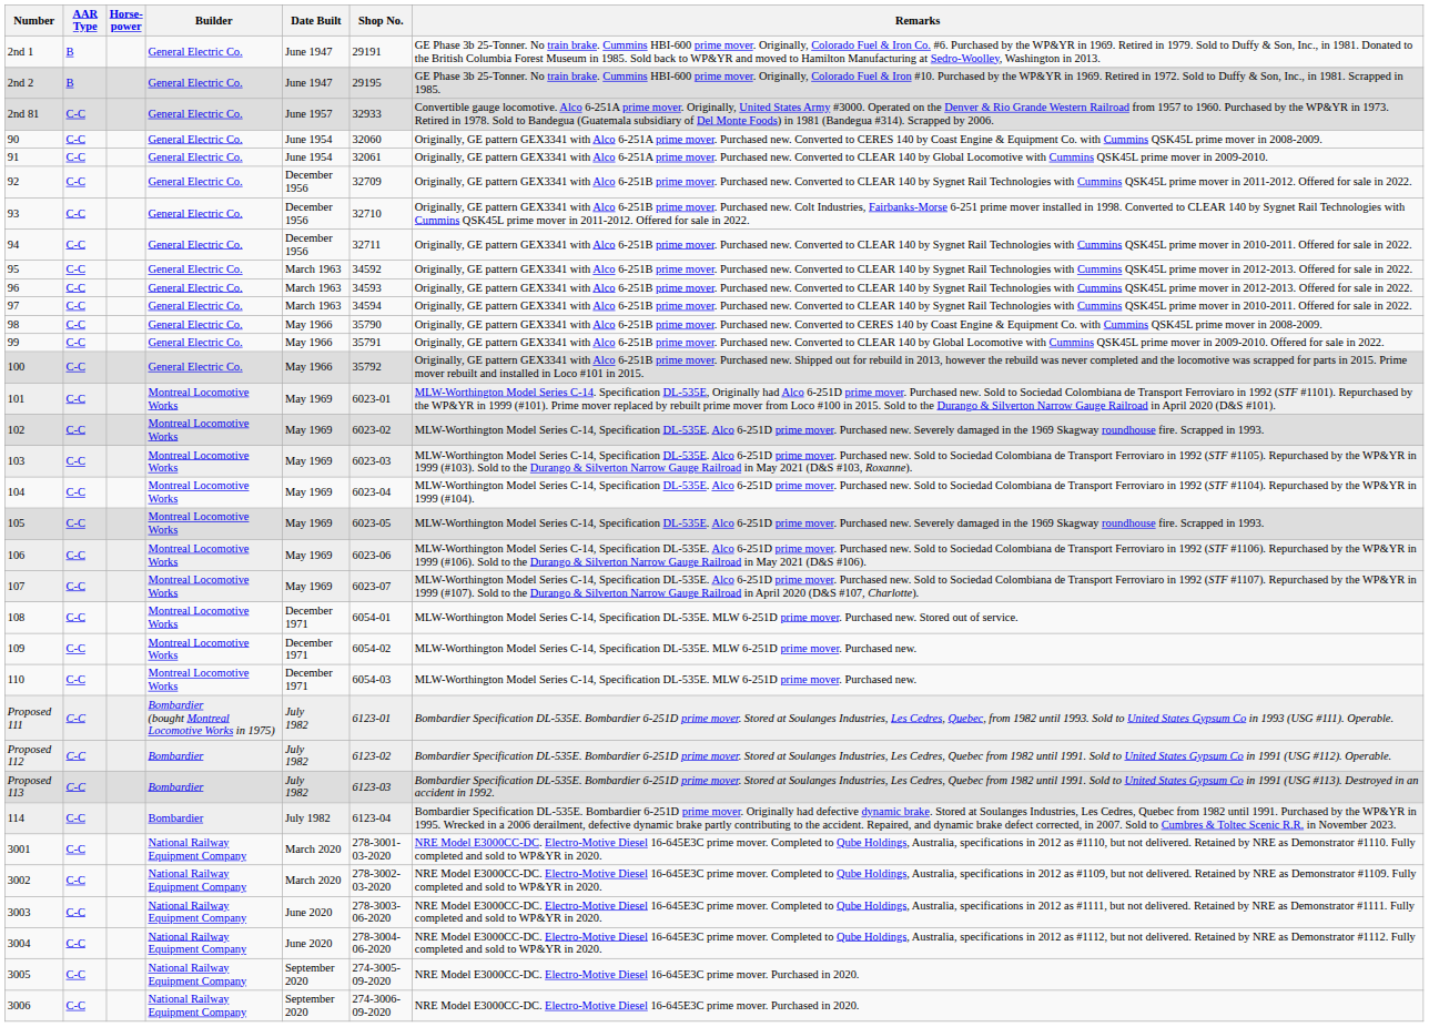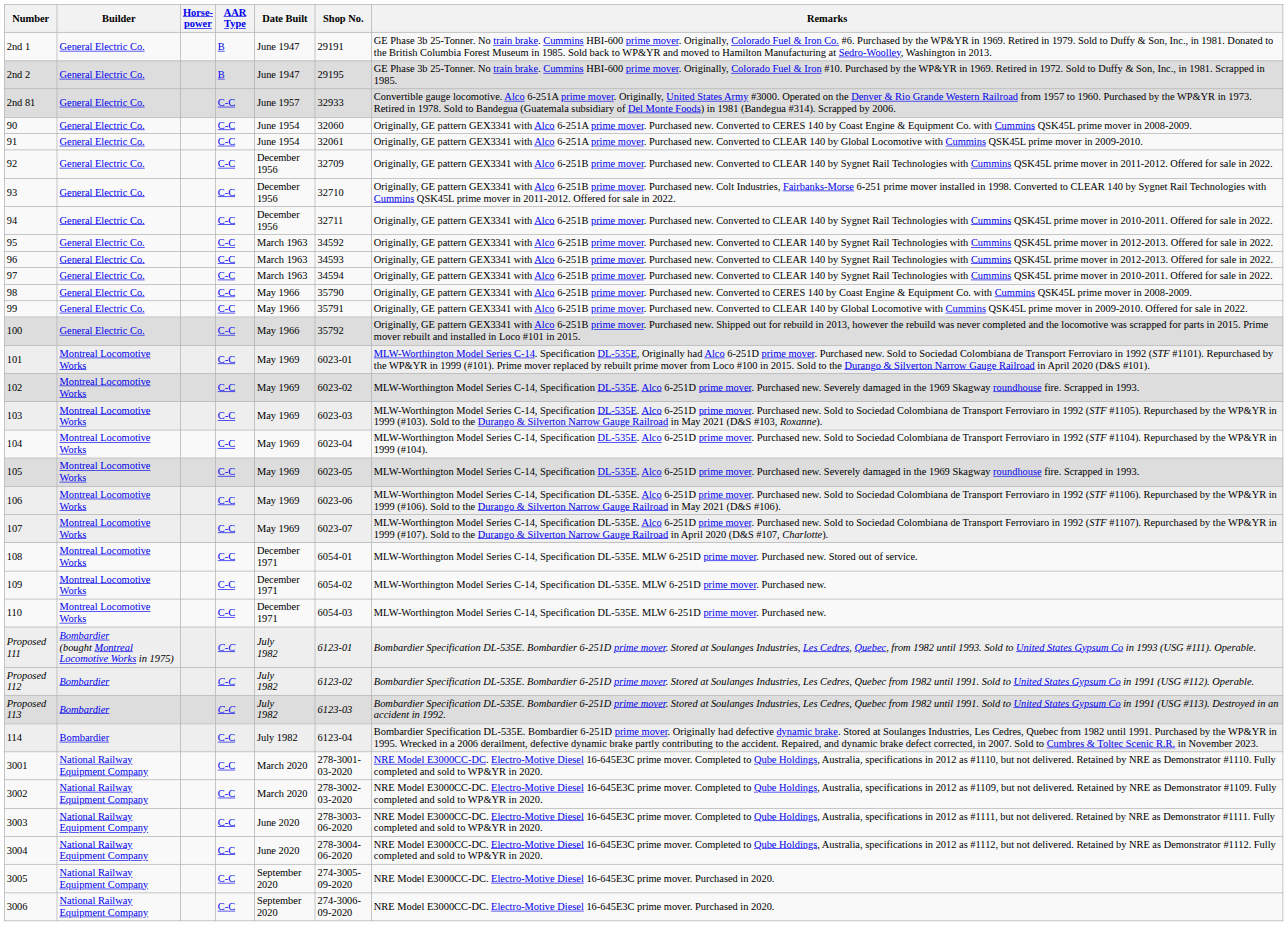 <table class="wikitable">
 <tr>
 <th>Number</th>
+<th>Builder</th>
+<th><a href='#'>Horse-<br>power</a></th>
 <th><a href='#'>AAR Type</a></th>
-<th><a href='#'>Horse-<br>power</a></th>
-<th>Builder</th>
 <th>Date Built</th>
 <th>Shop No.</th>
 <th>Remarks</th>
 </tr>
 <tr>
 <td>2nd 1</td>
+<td><a href='#'>General Electric Co.</a></td>
+<td></td>
 <td><a href='#'>B</a></td>
-<td></td>
-<td><a href='#'>General Electric Co.</a></td>
 <td>June 1947</td>
 <td>29191</td>
 <td>GE Phase 3b 25-Tonner. No <a href='#'>train brake</a>. <a href='#'>Cummins</a> HBI-600 <a href='#'>prime mover</a>. Originally, <a href='#'>Colorado Fuel & Iron Co.</a> #6. Purchased by the WP&YR in 1969. Retired in 1979. Sold to Duffy & Son, Inc., in 1981.  Donated to the British Columbia Forest Museum in 1985. Sold back to WP&YR and moved to Hamilton Manufacturing at <a href='#'>Sedro-Woolley</a>, Washington in 2013.</td>
 </tr>
 <tr bgcolor=#DDDDDD>
 <td>2nd 2</td>
+<td><a href='#'>General Electric Co.</a></td>
+<td></td>
 <td><a href='#'>B</a></td>
-<td></td>
-<td><a href='#'>General Electric Co.</a></td>
 <td>June 1947</td>
 <td>29195</td>
 <td>GE Phase 3b 25-Tonner. No <a href='#'>train brake</a>. <a href='#'>Cummins</a> HBI-600 <a href='#'>prime mover</a>. Originally, <a href='#'>Colorado Fuel & Iron</a> #10. Purchased by the WP&YR in 1969. Retired in 1972. Sold to Duffy & Son, Inc., in 1981.  Scrapped in 1985.</td>
 </tr>
 <tr bgcolor=#DDDDDD>
 <td>2nd 81</td>
+<td><a href='#'>General Electric Co.</a></td>
+<td></td>
 <td><a href='#'>C-C</a></td>
-<td></td>
-<td><a href='#'>General Electric Co.</a></td>
 <td>June 1957</td>
 <td>32933</td>
 <td>Convertible gauge locomotive. <a href='#'>Alco</a> 6-251A <a href='#'>prime mover</a>. Originally, <a href='#'>United States Army</a> #3000. Operated on the <a href='#'>Denver & Rio Grande Western Railroad</a> from 1957 to 1960. Purchased by the WP&YR in 1973. Retired in 1978. Sold to Bandegua (Guatemala subsidiary of <a href='#'>Del Monte Foods</a>) in 1981 (Bandegua #314). Scrapped by 2006.</td>
 </tr>
 <tr>
 <td>90</td>
+<td><a href='#'>General Electric Co.</a></td>
+<td></td>
 <td><a href='#'>C-C</a></td>
-<td></td>
-<td><a href='#'>General Electric Co.</a></td>
 <td>June 1954</td>
 <td>32060</td>
 <td>Originally, GE pattern GEX3341 with <a href='#'>Alco</a> 6-251A <a href='#'>prime mover</a>. Purchased new. Converted to CERES 140 by Coast Engine & Equipment Co. with <a href='#'>Cummins</a> QSK45L prime mover in 2008-2009.</td>
 </tr>
 <tr>
 <td>91</td>
+<td><a href='#'>General Electric Co.</a></td>
+<td></td>
 <td><a href='#'>C-C</a></td>
-<td></td>
-<td><a href='#'>General Electric Co.</a></td>
 <td>June 1954</td>
 <td>32061</td>
 <td>Originally, GE pattern GEX3341 with <a href='#'>Alco</a> 6-251A <a href='#'>prime mover</a>. Purchased new. Converted to CLEAR 140 by Global Locomotive with <a href='#'>Cummins</a> QSK45L prime mover in 2009-2010.</td>
 </tr>
 <tr>
 <td>92</td>
+<td><a href='#'>General Electric Co.</a></td>
+<td></td>
 <td><a href='#'>C-C</a></td>
-<td></td>
-<td><a href='#'>General Electric Co.</a></td>
 <td>December 1956</td>
 <td>32709</td>
 <td>Originally, GE pattern GEX3341 with <a href='#'>Alco</a> 6-251B <a href='#'>prime mover</a>. Purchased new. Converted to CLEAR 140 by Sygnet Rail Technologies with <a href='#'>Cummins</a> QSK45L prime mover in 2011-2012. Offered for sale in 2022.</td>
 </tr>
 <tr>
 <td>93</td>
+<td><a href='#'>General Electric Co.</a></td>
+<td></td>
 <td><a href='#'>C-C</a></td>
-<td></td>
-<td><a href='#'>General Electric Co.</a></td>
 <td>December 1956</td>
 <td>32710</td>
 <td>Originally, GE pattern GEX3341 with <a href='#'>Alco</a> 6-251B <a href='#'>prime mover</a>. Purchased new. Colt Industries, <a href='#'>Fairbanks-Morse</a> 6-251 prime mover installed in 1998. Converted to CLEAR 140 by Sygnet Rail Technologies with <a href='#'>Cummins</a> QSK45L prime mover in 2011-2012. Offered for sale in 2022.</td>
 </tr>
 <tr>
 <td>94</td>
+<td><a href='#'>General Electric Co.</a></td>
+<td></td>
 <td><a href='#'>C-C</a></td>
-<td></td>
-<td><a href='#'>General Electric Co.</a></td>
 <td>December 1956</td>
 <td>32711</td>
 <td>Originally, GE pattern GEX3341 with <a href='#'>Alco</a> 6-251B <a href='#'>prime mover</a>. Purchased new. Converted to CLEAR 140 by Sygnet Rail Technologies with <a href='#'>Cummins</a> QSK45L prime mover in 2010-2011. Offered for sale in 2022.</td>
 </tr>
 <tr>
 <td>95</td>
+<td><a href='#'>General Electric Co.</a></td>
+<td></td>
 <td><a href='#'>C-C</a></td>
-<td></td>
-<td><a href='#'>General Electric Co.</a></td>
 <td>March 1963</td>
 <td>34592</td>
 <td>Originally, GE pattern GEX3341 with <a href='#'>Alco</a> 6-251B <a href='#'>prime mover</a>. Purchased new. Converted to CLEAR 140 by Sygnet Rail Technologies with <a href='#'>Cummins</a> QSK45L prime mover in 2012-2013. Offered for sale in 2022.</td>
 </tr>
 <tr>
 <td>96</td>
+<td><a href='#'>General Electric Co.</a></td>
+<td></td>
 <td><a href='#'>C-C</a></td>
-<td></td>
-<td><a href='#'>General Electric Co.</a></td>
 <td>March 1963</td>
 <td>34593</td>
 <td>Originally, GE pattern GEX3341 with <a href='#'>Alco</a> 6-251B <a href='#'>prime mover</a>. Purchased new. Converted to CLEAR 140 by Sygnet Rail Technologies with <a href='#'>Cummins</a> QSK45L prime mover in 2012-2013. Offered for sale in 2022.</td>
 </tr>
 <tr>
 <td>97</td>
+<td><a href='#'>General Electric Co.</a></td>
+<td></td>
 <td><a href='#'>C-C</a></td>
-<td></td>
-<td><a href='#'>General Electric Co.</a></td>
 <td>March 1963</td>
 <td>34594</td>
 <td>Originally, GE pattern GEX3341 with <a href='#'>Alco</a> 6-251B <a href='#'>prime mover</a>. Purchased new. Converted to CLEAR 140 by Sygnet Rail Technologies with <a href='#'>Cummins</a> QSK45L prime mover in 2010-2011. Offered for sale in 2022.</td>
 </tr>
 <tr>
 <td>98</td>
+<td><a href='#'>General Electric Co.</a></td>
+<td></td>
 <td><a href='#'>C-C</a></td>
-<td></td>
-<td><a href='#'>General Electric Co.</a></td>
 <td>May 1966</td>
 <td>35790</td>
 <td>Originally, GE pattern GEX3341 with <a href='#'>Alco</a> 6-251B <a href='#'>prime mover</a>. Purchased new. Converted to CERES 140 by Coast Engine & Equipment Co. with <a href='#'>Cummins</a> QSK45L prime mover in 2008-2009.</td>
 </tr>
 <tr>
 <td>99</td>
+<td><a href='#'>General Electric Co.</a></td>
+<td></td>
 <td><a href='#'>C-C</a></td>
-<td></td>
-<td><a href='#'>General Electric Co.</a></td>
 <td>May 1966</td>
 <td>35791</td>
 <td>Originally, GE pattern GEX3341 with <a href='#'>Alco</a> 6-251B <a href='#'>prime mover</a>. Purchased new. Converted to CLEAR 140 by Global Locomotive with <a href='#'>Cummins</a> QSK45L prime mover in 2009-2010. Offered for sale in 2022.</td>
 </tr>
 <tr bgcolor=#DDDDDD>
 <td>100</td>
+<td><a href='#'>General Electric Co.</a></td>
+<td></td>
 <td><a href='#'>C-C</a></td>
-<td></td>
-<td><a href='#'>General Electric Co.</a></td>
 <td>May 1966</td>
 <td>35792</td>
 <td>Originally, GE pattern GEX3341 with <a href='#'>Alco</a> 6-251B <a href='#'>prime mover</a>. Purchased new. Shipped out for rebuild in 2013, however the rebuild was never completed and the locomotive was scrapped for parts in 2015.  Prime mover rebuilt and installed in Loco #101 in 2015.</td>
 </tr>
 <tr bgcolor=#EEEEEE>
 <td>101</td>
+<td><a href='#'>Montreal Locomotive Works</a></td>
+<td></td>
 <td><a href='#'>C-C</a></td>
-<td></td>
-<td><a href='#'>Montreal Locomotive Works</a></td>
 <td>May 1969</td>
 <td>6023-01</td>
 <td><a href='#'>MLW-Worthington Model Series C-14</a>. Specification <a href='#'>DL-535E</a>, Originally had <a href='#'>Alco</a> 6-251D <a href='#'>prime mover</a>. Purchased new. Sold to Sociedad Colombiana de Transport Ferroviaro in 1992 (<em>STF</em> #1101). Repurchased by the WP&YR in 1999 (#101).  Prime mover replaced by rebuilt prime mover from Loco #100 in 2015.  Sold to the <a href='#'>Durango & Silverton Narrow Gauge Railroad</a> in April 2020 (D&S #101).</td>
 </tr>
 <tr bgcolor=#DDDDDD>
 <td>102</td>
+<td><a href='#'>Montreal Locomotive Works</a></td>
+<td></td>
 <td><a href='#'>C-C</a></td>
-<td></td>
-<td><a href='#'>Montreal Locomotive Works</a></td>
 <td>May 1969</td>
 <td>6023-02</td>
 <td>MLW-Worthington Model Series C-14, Specification <a href='#'>DL-535E</a>. <a href='#'>Alco</a> 6-251D <a href='#'>prime mover</a>. Purchased new. Severely damaged in the 1969 Skagway <a href='#'>roundhouse</a> fire. Scrapped in 1993.</td>
 </tr>
 <tr bgcolor=#EEEEEE>
 <td>103</td>
+<td><a href='#'>Montreal Locomotive Works</a></td>
+<td></td>
 <td><a href='#'>C-C</a></td>
-<td></td>
-<td><a href='#'>Montreal Locomotive Works</a></td>
 <td>May 1969</td>
 <td>6023-03</td>
 <td>MLW-Worthington Model Series C-14, Specification <a href='#'>DL-535E</a>. <a href='#'>Alco</a> 6-251D <a href='#'>prime mover</a>. Purchased new. Sold to Sociedad Colombiana de Transport Ferroviaro in 1992 (<em>STF</em> #1105). Repurchased by the WP&YR in 1999 (#103). Sold to the <a href='#'>Durango & Silverton Narrow Gauge Railroad</a> in May 2021 (D&S #103, <em>Roxanne</em>).</td>
 </tr>
 <tr>
 <td>104</td>
+<td><a href='#'>Montreal Locomotive Works</a></td>
+<td></td>
 <td><a href='#'>C-C</a></td>
-<td></td>
-<td><a href='#'>Montreal Locomotive Works</a></td>
 <td>May 1969</td>
 <td>6023-04</td>
 <td>MLW-Worthington Model Series C-14, Specification <a href='#'>DL-535E</a>. <a href='#'>Alco</a> 6-251D <a href='#'>prime mover</a>. Purchased new. Sold to Sociedad Colombiana de Transport Ferroviaro in 1992 (<em>STF</em> #1104). Repurchased by the WP&YR in 1999 (#104).</td>
 </tr>
 <tr bgcolor=#DDDDDD>
 <td>105</td>
+<td><a href='#'>Montreal Locomotive Works</a></td>
+<td></td>
 <td><a href='#'>C-C</a></td>
-<td></td>
-<td><a href='#'>Montreal Locomotive Works</a></td>
 <td>May 1969</td>
 <td>6023-05</td>
 <td>MLW-Worthington Model Series C-14, Specification <a href='#'>DL-535E</a>. <a href='#'>Alco</a> 6-251D <a href='#'>prime mover</a>. Purchased new. Severely damaged in the 1969 Skagway <a href='#'>roundhouse</a> fire. Scrapped in 1993.</td>
 </tr>
 <tr bgcolor=#EEEEEE>
 <td>106</td>
+<td><a href='#'>Montreal Locomotive Works</a></td>
+<td></td>
 <td><a href='#'>C-C</a></td>
-<td></td>
-<td><a href='#'>Montreal Locomotive Works</a></td>
 <td>May 1969</td>
 <td>6023-06</td>
 <td>MLW-Worthington Model Series C-14, Specification DL-535E. <a href='#'>Alco</a> 6-251D <a href='#'>prime mover</a>. Purchased new. Sold to Sociedad Colombiana de Transport Ferroviaro in 1992 (<em>STF</em> #1106). Repurchased by the WP&YR in 1999 (#106). Sold to the <a href='#'>Durango & Silverton Narrow Gauge Railroad</a> in May 2021 (D&S #106).</td>
 </tr>
 <tr bgcolor=#EEEEEE>
 <td>107</td>
+<td><a href='#'>Montreal Locomotive Works</a></td>
+<td></td>
 <td><a href='#'>C-C</a></td>
-<td></td>
-<td><a href='#'>Montreal Locomotive Works</a></td>
 <td>May 1969</td>
 <td>6023-07</td>
 <td>MLW-Worthington Model Series C-14, Specification DL-535E. <a href='#'>Alco</a> 6-251D <a href='#'>prime mover</a>. Purchased new. Sold to Sociedad Colombiana de Transport Ferroviaro in 1992 (<em>STF</em> #1107). Repurchased by the WP&YR in 1999 (#107). Sold to the <a href='#'>Durango & Silverton Narrow Gauge Railroad</a> in April 2020 (D&S #107, <em>Charlotte</em>).</td>
 </tr>
 <tr>
 <td>108</td>
+<td><a href='#'>Montreal Locomotive Works</a></td>
+<td></td>
 <td><a href='#'>C-C</a></td>
-<td></td>
-<td><a href='#'>Montreal Locomotive Works</a></td>
 <td>December 1971</td>
 <td>6054-01</td>
 <td>MLW-Worthington Model Series C-14, Specification DL-535E. MLW 6-251D <a href='#'>prime mover</a>. Purchased new. Stored out of service.</td>
 </tr>
 <tr>
 <td>109</td>
+<td><a href='#'>Montreal Locomotive Works</a></td>
+<td></td>
 <td><a href='#'>C-C</a></td>
-<td></td>
-<td><a href='#'>Montreal Locomotive Works</a></td>
 <td>December 1971</td>
 <td>6054-02</td>
 <td>MLW-Worthington Model Series C-14, Specification DL-535E. MLW 6-251D <a href='#'>prime mover</a>. Purchased new.</td>
 </tr>
 <tr>
 <td>110</td>
+<td><a href='#'>Montreal Locomotive Works</a></td>
+<td></td>
 <td><a href='#'>C-C</a></td>
-<td></td>
-<td><a href='#'>Montreal Locomotive Works</a></td>
 <td>December 1971</td>
 <td>6054-03</td>
 <td>MLW-Worthington Model Series C-14, Specification DL-535E. MLW 6-251D <a href='#'>prime mover</a>. Purchased new.</td>
 </tr>
 <tr bgcolor=#EEEEEE>
 <td><em>Proposed 111</em></td>
+<td><em><a href='#'>Bombardier</a><br>(bought <a href='#'>Montreal Locomotive Works</a> in 1975)</em></td>
+<td><em></em></td>
 <td><em><a href='#'>C-C</a></em></td>
-<td><em></em></td>
-<td><em><a href='#'>Bombardier</a><br>(bought <a href='#'>Montreal Locomotive Works</a> in 1975)</em></td>
 <td><em>July</em><br><em>1982</em></td>
 <td><em>6123-01</em></td>
 <td><em>Bombardier Specification DL-535E. Bombardier 6-251D <a href='#'>prime mover</a>. Stored at Soulanges Industries, <a href='#'>Les Cedres</a>, <a href='#'>Quebec</a>, from 1982 until 1993. Sold to <a href='#'>United States Gypsum Co</a> in 1993 (USG #111). Operable.</em></td>
 </tr>
 <tr bgcolor=#EEEEEE>
 <td><em>Proposed 112</em></td>
+<td><em><a href='#'>Bombardier</a></em></td>
+<td><em></em></td>
 <td><em><a href='#'>C-C</a></em></td>
-<td><em></em></td>
-<td><em><a href='#'>Bombardier</a></em></td>
 <td><em>July</em><br><em>1982</em></td>
 <td><em>6123-02</em></td>
 <td><em>Bombardier Specification DL-535E. Bombardier 6-251D <a href='#'>prime mover</a>. Stored at Soulanges Industries, Les Cedres, Quebec from 1982 until 1991. Sold to <a href='#'>United States Gypsum Co</a> in 1991 (USG #112). Operable.</em></td>
 </tr>
 <tr bgcolor=#DDDDDD>
 <td><em>Proposed 113</em></td>
+<td><em><a href='#'>Bombardier</a></em></td>
+<td><em></em></td>
 <td><em><a href='#'>C-C</a></em></td>
-<td><em></em></td>
-<td><em><a href='#'>Bombardier</a></em></td>
 <td><em>July</em><br><em>1982</em></td>
 <td><em>6123-03</em></td>
 <td><em>Bombardier Specification DL-535E. Bombardier 6-251D <a href='#'>prime mover</a>. Stored at Soulanges Industries, Les Cedres, Quebec from 1982 until 1991. Sold to <a href='#'>United States Gypsum Co</a> in 1991 (USG #113). Destroyed in an accident in 1992.</em></td>
 </tr>
 <tr bgcolor=#EEEEEE>
 <td>114</td>
+<td><a href='#'>Bombardier</a></td>
+<td></td>
 <td><a href='#'>C-C</a></td>
-<td></td>
-<td><a href='#'>Bombardier</a></td>
 <td>July 1982</td>
 <td>6123-04</td>
 <td>Bombardier Specification DL-535E. Bombardier 6-251D <a href='#'>prime mover</a>.  Originally had defective <a href='#'>dynamic brake</a>.  Stored at Soulanges Industries, Les Cedres, Quebec from 1982 until 1991. Purchased by the WP&YR in 1995. Wrecked in a 2006 derailment, defective dynamic brake partly contributing to the accident.  Repaired, and dynamic brake defect corrected, in 2007.  Sold to <a href='#'>Cumbres & Toltec Scenic R.R.</a> in November 2023.</td>
 </tr>
 <tr>
 <td>3001</td>
+<td><a href='#'>National Railway Equipment Company</a></td>
+<td></td>
 <td><a href='#'>C-C</a></td>
-<td></td>
-<td><a href='#'>National Railway Equipment Company</a></td>
 <td>March 2020</td>
 <td>278-3001-03-2020</td>
 <td><a href='#'>NRE Model E3000CC-DC</a>. <a href='#'>Electro-Motive Diesel</a> 16-645E3C prime mover. Completed to <a href='#'>Qube Holdings</a>, Australia, specifications in 2012 as #1110, but not delivered.  Retained by NRE as Demonstrator #1110.  Fully completed and sold to WP&YR in 2020.</td>
 </tr>
 <tr>
 <td>3002</td>
+<td><a href='#'>National Railway Equipment Company</a></td>
+<td></td>
 <td><a href='#'>C-C</a></td>
-<td></td>
-<td><a href='#'>National Railway Equipment Company</a></td>
 <td>March 2020</td>
 <td>278-3002-03-2020</td>
 <td>NRE Model E3000CC-DC. <a href='#'>Electro-Motive Diesel</a> 16-645E3C prime mover. Completed to <a href='#'>Qube Holdings</a>, Australia, specifications in 2012 as #1109, but not delivered.  Retained by NRE as Demonstrator #1109.  Fully completed and sold to WP&YR in 2020.</td>
 </tr>
 <tr>
 <td>3003</td>
+<td><a href='#'>National Railway Equipment Company</a></td>
+<td></td>
 <td><a href='#'>C-C</a></td>
-<td></td>
-<td><a href='#'>National Railway Equipment Company</a></td>
 <td>June 2020</td>
 <td>278-3003-06-2020</td>
 <td>NRE Model E3000CC-DC. <a href='#'>Electro-Motive Diesel</a> 16-645E3C prime mover. Completed to <a href='#'>Qube Holdings</a>, Australia, specifications in 2012 as #1111, but not delivered.  Retained by NRE as Demonstrator #1111.  Fully completed and sold to WP&YR in 2020.</td>
 </tr>
 <tr>
 <td>3004</td>
+<td><a href='#'>National Railway Equipment Company</a></td>
+<td></td>
 <td><a href='#'>C-C</a></td>
-<td></td>
-<td><a href='#'>National Railway Equipment Company</a></td>
 <td>June 2020</td>
 <td>278-3004-06-2020</td>
 <td>NRE Model E3000CC-DC. <a href='#'>Electro-Motive Diesel</a> 16-645E3C prime mover. Completed to <a href='#'>Qube Holdings</a>, Australia, specifications in 2012 as #1112, but not delivered.  Retained by NRE as Demonstrator #1112.  Fully completed and sold to WP&YR in 2020.</td>
 </tr>
 <tr>
 <td>3005</td>
+<td><a href='#'>National Railway Equipment Company</a></td>
+<td></td>
 <td><a href='#'>C-C</a></td>
-<td></td>
-<td><a href='#'>National Railway Equipment Company</a></td>
 <td>September 2020</td>
 <td>274-3005-09-2020</td>
 <td>NRE Model E3000CC-DC. <a href='#'>Electro-Motive Diesel</a> 16-645E3C prime mover.  Purchased in 2020.</td>
 </tr>
 <tr>
 <td>3006</td>
+<td><a href='#'>National Railway Equipment Company</a></td>
+<td></td>
 <td><a href='#'>C-C</a></td>
-<td></td>
-<td><a href='#'>National Railway Equipment Company</a></td>
 <td>September 2020</td>
 <td>274-3006-09-2020</td>
 <td>NRE Model E3000CC-DC. <a href='#'>Electro-Motive Diesel</a> 16-645E3C prime mover.  Purchased in 2020.</td>
 </tr>
 </table>
